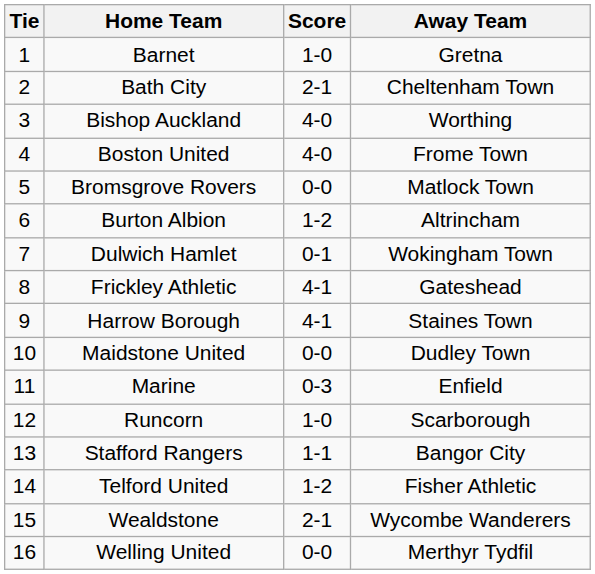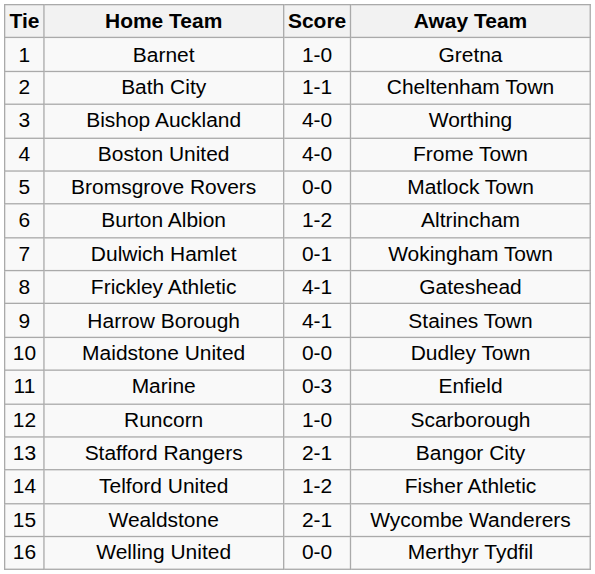 <table class="wikitable" style="text-align:center;">
 <tr>
 <th width=20>Tie</th>
 <th width=175>Home Team</th>
 <th width=20>Score</th>
 <th width=175>Away Team</th>
 </tr>
 <tr>
 <td>1</td>
 <td>Barnet</td>
 <td>1-0</td>
 <td>Gretna</td>
 </tr>
 <tr>
 <td>2</td>
 <td>Bath City</td>
-<td>2-1</td>
+<td>1-1</td>
 <td>Cheltenham Town</td>
 </tr>
 <tr>
 <td>3</td>
 <td>Bishop Auckland</td>
 <td>4-0</td>
 <td>Worthing</td>
 </tr>
 <tr>
 <td>4</td>
 <td>Boston United</td>
 <td>4-0</td>
 <td>Frome Town</td>
 </tr>
 <tr>
 <td>5</td>
 <td>Bromsgrove Rovers</td>
 <td>0-0</td>
 <td>Matlock Town</td>
 </tr>
 <tr>
 <td>6</td>
 <td>Burton Albion</td>
 <td>1-2</td>
 <td>Altrincham</td>
 </tr>
 <tr>
 <td>7</td>
 <td>Dulwich Hamlet</td>
 <td>0-1</td>
 <td>Wokingham Town</td>
 </tr>
 <tr>
 <td>8</td>
 <td>Frickley Athletic</td>
 <td>4-1</td>
 <td>Gateshead</td>
 </tr>
 <tr>
 <td>9</td>
 <td>Harrow Borough</td>
 <td>4-1</td>
 <td>Staines Town</td>
 </tr>
 <tr>
 <td>10</td>
 <td>Maidstone United</td>
 <td>0-0</td>
 <td>Dudley Town</td>
 </tr>
 <tr>
 <td>11</td>
 <td>Marine</td>
 <td>0-3</td>
 <td>Enfield</td>
 </tr>
 <tr>
 <td>12</td>
 <td>Runcorn</td>
 <td>1-0</td>
 <td>Scarborough</td>
 </tr>
 <tr>
 <td>13</td>
 <td>Stafford Rangers</td>
-<td>1-1</td>
+<td>2-1</td>
 <td>Bangor City</td>
 </tr>
 <tr>
 <td>14</td>
 <td>Telford United</td>
 <td>1-2</td>
 <td>Fisher Athletic</td>
 </tr>
 <tr>
 <td>15</td>
 <td>Wealdstone</td>
 <td>2-1</td>
 <td>Wycombe Wanderers</td>
 </tr>
 <tr>
 <td>16</td>
 <td>Welling United</td>
 <td>0-0</td>
 <td>Merthyr Tydfil</td>
 </tr>
 </table>
